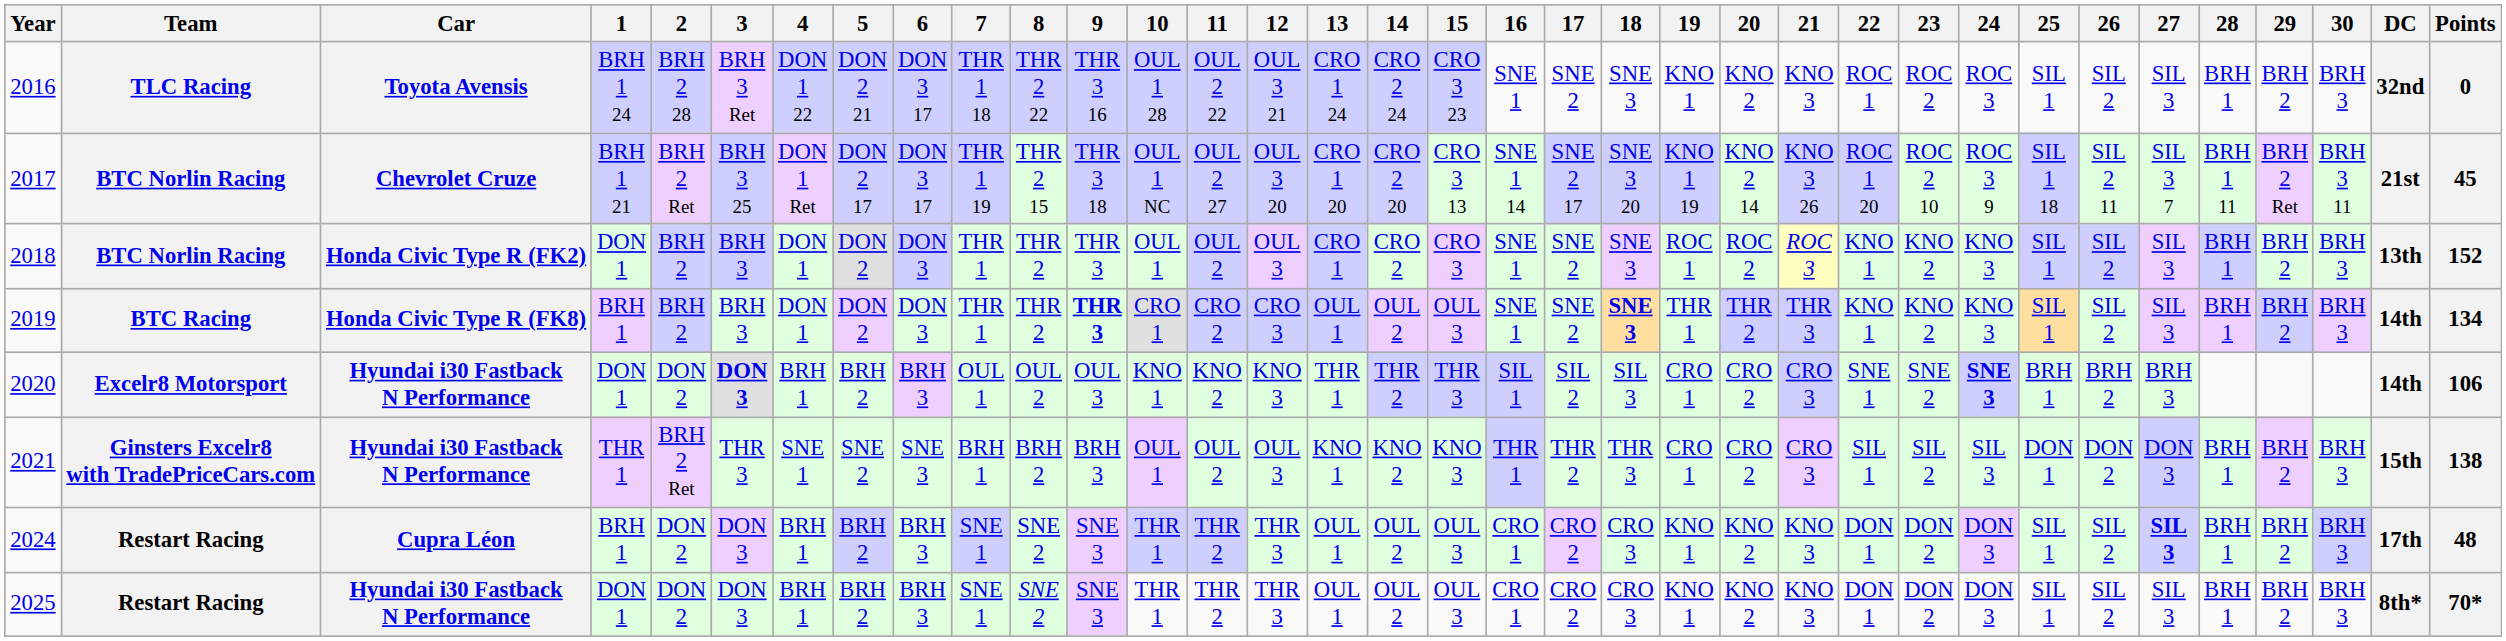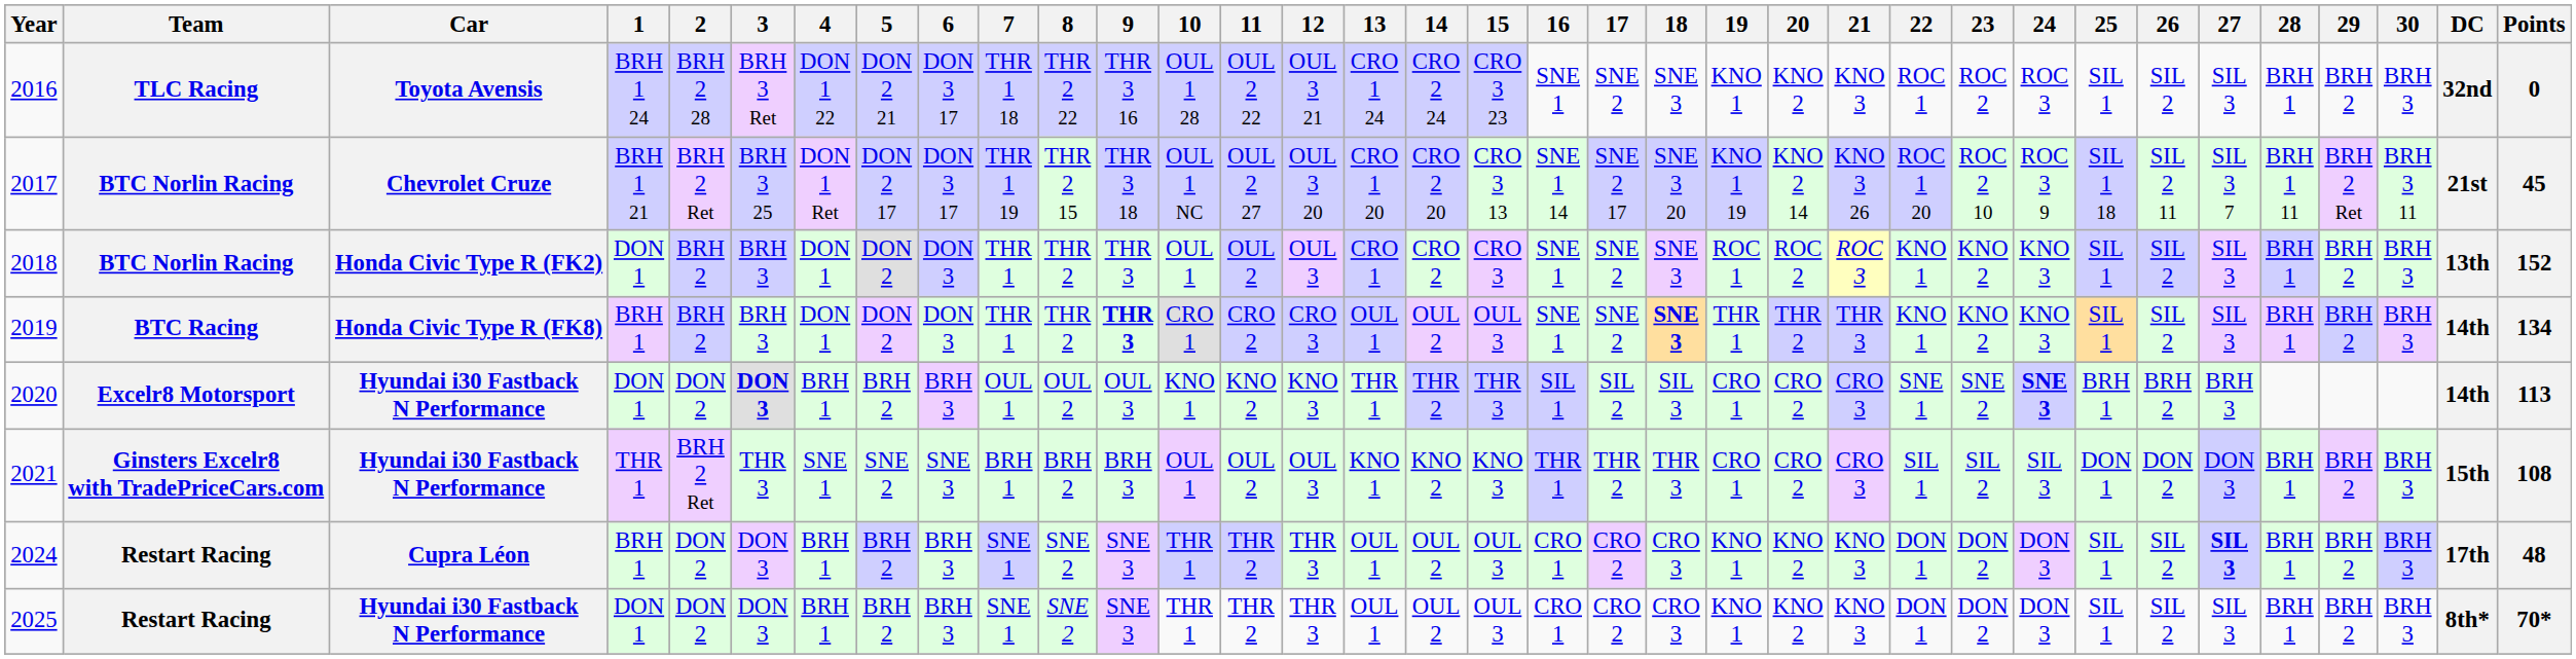 <table class="wikitable" style="text-align:center; font-size:85%">
 <tr>
 <th>Year</th>
 <th>Team</th>
 <th>Car</th>
 <th>1</th>
 <th>2</th>
 <th>3</th>
 <th>4</th>
 <th>5</th>
 <th>6</th>
 <th>7</th>
 <th>8</th>
 <th>9</th>
 <th>10</th>
 <th>11</th>
 <th>12</th>
 <th>13</th>
 <th>14</th>
 <th>15</th>
 <th>16</th>
 <th>17</th>
 <th>18</th>
 <th>19</th>
 <th>20</th>
 <th>21</th>
 <th>22</th>
 <th>23</th>
 <th>24</th>
 <th>25</th>
 <th>26</th>
 <th>27</th>
 <th>28</th>
 <th>29</th>
 <th>30</th>
 <th>DC</th>
 <th>Points</th>
 </tr>
 <tr>
 <td><a href='#'>2016</a></td>
 <th nowrap><a href='#'>TLC Racing</a></th>
 <th nowrap><a href='#'>Toyota Avensis</a></th>
 <td style="background:#CFCFFF;"><a href='#'>BRH<br>1</a><br><small>24</small></td>
 <td style="background:#CFCFFF;"><a href='#'>BRH<br>2</a><br><small>28</small></td>
 <td style="background:#EFCFFF;"><a href='#'>BRH<br>3</a><br><small>Ret</small></td>
 <td style="background:#CFCFFF;"><a href='#'>DON<br>1</a><br><small>22</small></td>
 <td style="background:#CFCFFF;"><a href='#'>DON<br>2</a><br><small>21</small></td>
 <td style="background:#CFCFFF;"><a href='#'>DON<br>3</a><br><small>17</small></td>
 <td style="background:#CFCFFF;"><a href='#'>THR<br>1</a><br><small>18</small></td>
 <td style="background:#CFCFFF;"><a href='#'>THR<br>2</a><br><small>22</small></td>
 <td style="background:#CFCFFF;"><a href='#'>THR<br>3</a><br><small>16</small></td>
 <td style="background:#CFCFFF;"><a href='#'>OUL<br>1</a><br><small>28</small></td>
 <td style="background:#CFCFFF;"><a href='#'>OUL<br>2</a><br><small>22</small></td>
 <td style="background:#CFCFFF;"><a href='#'>OUL<br>3</a><br><small>21</small></td>
 <td style="background:#CFCFFF;"><a href='#'>CRO<br>1</a><br><small>24</small></td>
 <td style="background:#CFCFFF;"><a href='#'>CRO<br>2</a><br><small>24</small></td>
 <td style="background:#CFCFFF;"><a href='#'>CRO<br>3</a><br><small>23</small></td>
 <td><a href='#'>SNE<br>1</a></td>
 <td><a href='#'>SNE<br>2</a></td>
 <td><a href='#'>SNE<br>3</a></td>
 <td><a href='#'>KNO<br>1</a></td>
 <td><a href='#'>KNO<br>2</a></td>
 <td><a href='#'>KNO<br>3</a></td>
 <td><a href='#'>ROC<br>1</a></td>
 <td><a href='#'>ROC<br>2</a></td>
 <td><a href='#'>ROC<br>3</a></td>
 <td><a href='#'>SIL<br>1</a></td>
 <td><a href='#'>SIL<br>2</a></td>
 <td><a href='#'>SIL<br>3</a></td>
 <td><a href='#'>BRH<br>1</a></td>
 <td><a href='#'>BRH<br>2</a></td>
 <td><a href='#'>BRH<br>3</a></td>
 <th>32nd</th>
 <th>0</th>
 </tr>
 <tr>
 <td><a href='#'>2017</a></td>
 <th nowrap><a href='#'>BTC Norlin Racing</a></th>
 <th nowrap><a href='#'>Chevrolet Cruze</a></th>
 <td style="background:#CFCFFF;"><a href='#'>BRH<br>1</a><br><small>21</small></td>
 <td style="background:#EFCFFF;"><a href='#'>BRH<br>2</a><br><small>Ret</small></td>
 <td style="background:#CFCFFF;"><a href='#'>BRH<br>3</a><br><small>25</small></td>
 <td style="background:#EFCFFF;"><a href='#'>DON<br>1</a><br><small>Ret</small></td>
 <td style="background:#CFCFFF;"><a href='#'>DON<br>2</a><br><small>17</small></td>
 <td style="background:#CFCFFF;"><a href='#'>DON<br>3</a><br><small>17</small></td>
 <td style="background:#CFCFFF;"><a href='#'>THR<br>1</a><br><small>19</small></td>
 <td style="background:#DFFFDF;"><a href='#'>THR<br>2</a><br><small>15</small></td>
 <td style="background:#CFCFFF;"><a href='#'>THR<br>3</a><br><small>18</small></td>
 <td style="background:#CFCFFF;"><a href='#'>OUL<br>1</a><br><small>NC</small></td>
 <td style="background:#CFCFFF;"><a href='#'>OUL<br>2</a><br><small>27</small></td>
 <td style="background:#CFCFFF;"><a href='#'>OUL<br>3</a><br><small>20</small></td>
 <td style="background:#CFCFFF;"><a href='#'>CRO<br>1</a><br><small>20</small></td>
 <td style="background:#CFCFFF;"><a href='#'>CRO<br>2</a><br><small>20</small></td>
 <td style="background:#DFFFDF;"><a href='#'>CRO<br>3</a><br><small>13</small></td>
 <td style="background:#DFFFDF;"><a href='#'>SNE<br>1</a><br><small>14</small></td>
 <td style="background:#CFCFFF;"><a href='#'>SNE<br>2</a><br><small>17</small></td>
 <td style="background:#CFCFFF;"><a href='#'>SNE<br>3</a><br><small>20</small></td>
 <td style="background:#CFCFFF;"><a href='#'>KNO<br>1</a><br><small>19</small></td>
 <td style="background:#DFFFDF;"><a href='#'>KNO<br>2</a><br><small>14</small></td>
 <td style="background:#CFCFFF;"><a href='#'>KNO<br>3</a><br><small>26</small></td>
 <td style="background:#CFCFFF;"><a href='#'>ROC<br>1</a><br><small>20</small></td>
 <td style="background:#DFFFDF;"><a href='#'>ROC<br>2</a><br><small>10</small></td>
 <td style="background:#DFFFDF;"><a href='#'>ROC<br>3</a><br><small>9</small></td>
 <td style="background:#CFCFFF;"><a href='#'>SIL<br>1</a><br><small>18</small></td>
 <td style="background:#DFFFDF;"><a href='#'>SIL<br>2</a><br><small>11</small></td>
 <td style="background:#DFFFDF;"><a href='#'>SIL<br>3</a><br><small>7</small></td>
 <td style="background:#DFFFDF;"><a href='#'>BRH<br>1</a><br><small>11</small></td>
 <td style="background:#EFCFFF;"><a href='#'>BRH<br>2</a><br><small>Ret</small></td>
 <td style="background:#DFFFDF;"><a href='#'>BRH<br>3</a><br><small>11</small></td>
 <th>21st</th>
 <th>45</th>
 </tr>
 <tr>
 <td><a href='#'>2018</a></td>
 <th nowrap><a href='#'>BTC Norlin Racing</a></th>
 <th nowrap><a href='#'>Honda Civic Type R (FK2)</a></th>
 <td style="background:#DFFFDF;"><a href='#'>DON<br>1</a><br></td>
 <td style="background:#CFCFFF;"><a href='#'>BRH<br>2</a><br></td>
 <td style="background:#CFCFFF;"><a href='#'>BRH<br>3</a><br></td>
 <td style="background:#DFFFDF;"><a href='#'>DON<br>1</a><br></td>
 <td style="background:#DFDFDF;"><a href='#'>DON<br>2</a><br></td>
 <td style="background:#CFCFFF;"><a href='#'>DON<br>3</a><br></td>
 <td style="background:#DFFFDF;"><a href='#'>THR<br>1</a><br></td>
 <td style="background:#DFFFDF;"><a href='#'>THR<br>2</a><br></td>
 <td style="background:#DFFFDF;"><a href='#'>THR<br>3</a><br></td>
 <td style="background:#DFFFDF;"><a href='#'>OUL<br>1</a><br></td>
 <td style="background:#CFCFFF;"><a href='#'>OUL<br>2</a><br></td>
 <td style="background:#EFCFFF;"><a href='#'>OUL<br>3</a><br></td>
 <td style="background:#CFCFFF;"><a href='#'>CRO<br>1</a><br></td>
 <td style="background:#DFFFDF;"><a href='#'>CRO<br>2</a><br></td>
 <td style="background:#EFCFFF;"><a href='#'>CRO<br>3</a><br></td>
 <td style="background:#DFFFDF;"><a href='#'>SNE<br>1</a><br></td>
 <td style="background:#DFFFDF;"><a href='#'>SNE<br>2</a><br></td>
 <td style="background:#EFCFFF;"><a href='#'>SNE<br>3</a><br></td>
 <td style="background:#DFFFDF;"><a href='#'>ROC<br>1</a><br></td>
 <td style="background:#DFFFDF;"><a href='#'>ROC<br>2</a><br></td>
 <td style="background:#FFFFBF;"><em><a href='#'>ROC<br>3</a></em><br></td>
 <td style="background:#DFFFDF;"><a href='#'>KNO<br>1</a><br></td>
 <td style="background:#DFFFDF;"><a href='#'>KNO<br>2</a><br></td>
 <td style="background:#DFFFDF;"><a href='#'>KNO<br>3</a><br></td>
 <td style="background:#CFCFFF;"><a href='#'>SIL<br>1</a><br></td>
 <td style="background:#CFCFFF;"><a href='#'>SIL<br>2</a><br></td>
 <td style="background:#EFCFFF;"><a href='#'>SIL<br>3</a><br></td>
 <td style="background:#CFCFFF;"><a href='#'>BRH<br>1</a><br></td>
 <td style="background:#DFFFDF;"><a href='#'>BRH<br>2</a><br></td>
 <td style="background:#DFFFDF;"><a href='#'>BRH<br>3</a><br></td>
 <th>13th</th>
 <th>152</th>
 </tr>
 <tr>
 <td><a href='#'>2019</a></td>
 <th nowrap><a href='#'>BTC Racing</a></th>
 <th nowrap><a href='#'>Honda Civic Type R (FK8)</a></th>
 <td style="background:#EFCFFF;"><a href='#'>BRH<br>1</a><br></td>
 <td style="background:#CFCFFF;"><a href='#'>BRH<br>2</a><br></td>
 <td style="background:#DFFFDF;"><a href='#'>BRH<br>3</a><br></td>
 <td style="background:#DFFFDF;"><a href='#'>DON<br>1</a><br></td>
 <td style="background:#EFCFFF;"><a href='#'>DON<br>2</a><br></td>
 <td style="background:#DFFFDF;"><a href='#'>DON<br>3</a><br></td>
 <td style="background:#DFFFDF;"><a href='#'>THR<br>1</a><br></td>
 <td style="background:#DFFFDF;"><a href='#'>THR<br>2</a><br></td>
 <td style="background:#DFFFDF;"><strong><a href='#'>THR<br>3</a><br></strong></td>
 <td style="background:#DFDFDF;"><a href='#'>CRO<br>1</a><br></td>
 <td style="background:#CFCFFF;"><a href='#'>CRO<br>2</a><br></td>
 <td style="background:#CFCFFF;"><a href='#'>CRO<br>3</a><br></td>
 <td style="background:#CFCFFF;"><a href='#'>OUL<br>1</a><br></td>
 <td style="background:#EFCFFF;"><a href='#'>OUL<br>2</a><br></td>
 <td style="background:#EFCFFF;"><a href='#'>OUL<br>3</a><br></td>
 <td style="background:#DFFFDF;"><a href='#'>SNE<br>1</a><br></td>
 <td style="background:#DFFFDF;"><a href='#'>SNE<br>2</a><br></td>
 <td style="background:#FFDF9F;"><strong><a href='#'>SNE<br>3</a></strong><br></td>
 <td style="background:#DFFFDF;"><a href='#'>THR<br>1</a><br></td>
 <td style="background:#CFCFFF;"><a href='#'>THR<br>2</a><br></td>
 <td style="background:#CFCFFF;"><a href='#'>THR<br>3</a><br></td>
 <td style="background:#DFFFDF;"><a href='#'>KNO<br>1</a><br></td>
 <td style="background:#DFFFDF;"><a href='#'>KNO<br>2</a><br></td>
 <td style="background:#DFFFDF;"><a href='#'>KNO<br>3</a><br></td>
 <td style="background:#FFDF9F;"><a href='#'>SIL<br>1</a><br></td>
 <td style="background:#DFFFDF;"><a href='#'>SIL<br>2</a><br></td>
 <td style="background:#EFCFFF;"><a href='#'>SIL<br>3</a><br></td>
 <td style="background:#EFCFFF;"><a href='#'>BRH<br>1</a><br></td>
 <td style="background:#CFCFFF;"><a href='#'>BRH<br>2</a><br></td>
 <td style="background:#EFCFFF;"><a href='#'>BRH<br>3</a><br></td>
 <th>14th</th>
 <th>134</th>
 </tr>
 <tr>
 <td><a href='#'>2020</a></td>
 <th nowrap><a href='#'>Excelr8 Motorsport</a></th>
 <th nowrap><a href='#'>Hyundai i30 Fastback<br>N Performance</a></th>
 <td style="background:#DFFFDF;"><a href='#'>DON<br>1</a><br></td>
 <td style="background:#DFFFDF;"><a href='#'>DON<br>2</a><br></td>
 <td style="background:#DFDFDF;"><strong><a href='#'>DON<br>3</a></strong><br></td>
 <td style="background:#DFFFDF;"><a href='#'>BRH<br>1</a><br></td>
 <td style="background:#DFFFDF;"><a href='#'>BRH<br>2</a><br></td>
 <td style="background:#EFCFFF;"><a href='#'>BRH<br>3</a><br></td>
 <td style="background:#DFFFDF;"><a href='#'>OUL<br>1</a><br></td>
 <td style="background:#DFFFDF;"><a href='#'>OUL<br>2</a><br></td>
 <td style="background:#DFFFDF;"><a href='#'>OUL<br>3</a><br></td>
 <td style="background:#DFFFDF;"><a href='#'>KNO<br>1</a><br></td>
 <td style="background:#DFFFDF;"><a href='#'>KNO<br>2</a><br></td>
 <td style="background:#DFFFDF;"><a href='#'>KNO<br>3</a><br></td>
 <td style="background:#DFFFDF;"><a href='#'>THR<br>1</a><br></td>
 <td style="background:#CFCFFF;"><a href='#'>THR<br>2</a><br></td>
 <td style="background:#CFCFFF;"><a href='#'>THR<br>3</a><br></td>
 <td style="background:#CFCFFF;"><a href='#'>SIL<br>1</a><br></td>
 <td style="background:#DFFFDF;"><a href='#'>SIL<br>2</a><br></td>
 <td style="background:#DFFFDF;"><a href='#'>SIL<br>3</a><br></td>
 <td style="background:#DFFFDF;"><a href='#'>CRO<br>1</a><br></td>
 <td style="background:#DFFFDF;"><a href='#'>CRO<br>2</a><br></td>
 <td style="background:#CFCFFF;"><a href='#'>CRO<br>3</a><br></td>
 <td style="background:#DFFFDF;"><a href='#'>SNE<br>1</a><br></td>
 <td style="background:#DFFFDF;"><a href='#'>SNE<br>2</a><br></td>
 <td style="background:#CFCFFF;"><strong><a href='#'>SNE<br>3</a></strong><br></td>
 <td style="background:#DFFFDF;"><a href='#'>BRH<br>1</a><br></td>
 <td style="background:#DFFFDF;"><a href='#'>BRH<br>2</a><br></td>
 <td style="background:#DFFFDF;"><a href='#'>BRH<br>3</a><br></td>
 <td></td>
 <td></td>
 <td></td>
 <th>14th</th>
-<th>106</th>
+<th>113</th>
 </tr>
 <tr>
 <td><a href='#'>2021</a></td>
 <th nowrap><a href='#'>Ginsters Excelr8<br>with TradePriceCars.com</a></th>
 <th nowrap><a href='#'>Hyundai i30 Fastback<br>N Performance</a></th>
 <td style="background:#EFCFFF;"><a href='#'>THR<br>1</a><br></td>
 <td style="background:#EFCFFF;"><a href='#'>BRH<br>2</a><br><small>Ret</small></td>
 <td style="background:#DFFFDF;"><a href='#'>THR<br>3</a><br></td>
 <td style="background:#DFFFDF;"><a href='#'>SNE<br>1</a><br></td>
 <td style="background:#DFFFDF;"><a href='#'>SNE<br>2</a><br></td>
 <td style="background:#DFFFDF;"><a href='#'>SNE<br>3</a><br></td>
 <td style="background:#DFFFDF;"><a href='#'>BRH<br>1</a><br></td>
 <td style="background:#DFFFDF;"><a href='#'>BRH<br>2</a><br></td>
 <td style="background:#DFFFDF;"><a href='#'>BRH<br>3</a><br></td>
 <td style="background:#EFCFFF;"><a href='#'>OUL<br>1</a><br></td>
 <td style="background:#DFFFDF;"><a href='#'>OUL<br>2</a><br></td>
 <td style="background:#DFFFDF;"><a href='#'>OUL<br>3</a><br></td>
 <td style="background:#DFFFDF;"><a href='#'>KNO<br>1</a><br></td>
 <td style="background:#DFFFDF;"><a href='#'>KNO<br>2</a><br></td>
 <td style="background:#DFFFDF;"><a href='#'>KNO<br>3</a><br></td>
 <td style="background:#CFCFFF;"><a href='#'>THR<br>1</a><br></td>
 <td style="background:#DFFFDF;"><a href='#'>THR<br>2</a><br></td>
 <td style="background:#DFFFDF;"><a href='#'>THR<br>3</a><br></td>
 <td style="background:#DFFFDF;"><a href='#'>CRO<br>1</a><br></td>
 <td style="background:#DFFFDF;"><a href='#'>CRO<br>2</a><br></td>
 <td style="background:#EFCFFF;"><a href='#'>CRO<br>3</a><br></td>
 <td style="background:#DFFFDF;"><a href='#'>SIL<br>1</a><br></td>
 <td style="background:#DFFFDF;"><a href='#'>SIL<br>2</a><br></td>
 <td style="background:#DFFFDF;"><a href='#'>SIL<br>3</a><br></td>
 <td style="background:#DFFFDF;"><a href='#'>DON<br>1</a><br></td>
 <td style="background:#DFFFDF;"><a href='#'>DON<br>2</a><br></td>
 <td style="background:#CFCFFF;"><a href='#'>DON<br>3</a><br></td>
 <td style="background:#DFFFDF;"><a href='#'>BRH<br>1</a><br></td>
 <td style="background:#EFCFFF;"><a href='#'>BRH<br>2</a><br></td>
 <td style="background:#DFFFDF;"><a href='#'>BRH<br>3</a><br></td>
 <th>15th</th>
-<th>138</th>
+<th>108</th>
 </tr>
 <tr>
 <td><a href='#'>2024</a></td>
 <th nowrap>Restart Racing</th>
 <th nowrap><a href='#'>Cupra Léon</a></th>
 <td style="background:#DFFFDF;"><a href='#'>BRH<br>1</a><br></td>
 <td style="background:#DFFFDF;"><a href='#'>DON<br>2</a><br></td>
 <td style="background:#EFCFFF;"><a href='#'>DON<br>3</a><br></td>
 <td style="background:#DFFFDF;"><a href='#'>BRH<br>1</a><br></td>
 <td style="background:#CFCFFF;"><a href='#'>BRH<br>2</a><br></td>
 <td style="background:#DFFFDF;"><a href='#'>BRH<br>3</a><br></td>
 <td style="background:#CFCFFF;"><a href='#'>SNE<br>1</a><br></td>
 <td style="background:#DFFFDF;"><a href='#'>SNE<br>2</a><br></td>
 <td style="background:#EFCFFF;"><a href='#'>SNE<br>3</a><br></td>
 <td style="background:#CFCFFF;"><a href='#'>THR<br>1</a><br></td>
 <td style="background:#CFCFFF;"><a href='#'>THR<br>2</a><br></td>
 <td style="background:#DFFFDF;"><a href='#'>THR<br>3</a><br></td>
 <td style="background:#DFFFDF;"><a href='#'>OUL<br>1</a><br></td>
 <td style="background:#DFFFDF;"><a href='#'>OUL<br>2</a><br></td>
 <td style="background:#DFFFDF;"><a href='#'>OUL<br>3</a><br></td>
 <td style="background:#DFFFDF;"><a href='#'>CRO<br>1</a><br></td>
 <td style="background:#EFCFFF;"><a href='#'>CRO<br>2</a><br></td>
 <td style="background:#DFFFDF;"><a href='#'>CRO<br>3</a><br></td>
 <td style="background:#DFFFDF;"><a href='#'>KNO<br>1</a><br></td>
 <td style="background:#DFFFDF;"><a href='#'>KNO<br>2</a><br></td>
 <td style="background:#DFFFDF;"><a href='#'>KNO<br>3</a><br></td>
 <td style="background:#DFFFDF;"><a href='#'>DON<br>1</a><br></td>
 <td style="background:#DFFFDF;"><a href='#'>DON<br>2</a><br></td>
 <td style="background:#EFCFFF;"><a href='#'>DON<br>3</a><br></td>
 <td style="background:#DFFFDF;"><a href='#'>SIL<br>1</a><br></td>
 <td style="background:#DFFFDF;"><a href='#'>SIL<br>2</a><br></td>
 <td style="background:#CFCFFF;"><strong><a href='#'>SIL<br>3</a></strong><br></td>
 <td style="background:#DFFFDF;"><a href='#'>BRH<br>1</a><br></td>
 <td style="background:#DFFFDF;"><a href='#'>BRH<br>2</a><br></td>
 <td style="background:#CFCFFF;"><a href='#'>BRH<br>3</a><br></td>
 <th>17th</th>
 <th>48</th>
 </tr>
 <tr>
 <td><a href='#'>2025</a></td>
 <th>Restart Racing</th>
 <th><a href='#'>Hyundai i30 Fastback<br>N Performance</a></th>
 <td style="background:#DFFFDF;"><a href='#'>DON<br>1</a><br></td>
 <td style="background:#DFFFDF;"><a href='#'>DON<br>2</a><br></td>
 <td style="background:#DFFFDF;"><a href='#'>DON<br>3</a><br></td>
 <td style="background:#DFFFDF;"><a href='#'>BRH<br>1</a><br></td>
 <td style="background:#DFFFDF;"><a href='#'>BRH<br>2</a><br></td>
 <td style="background:#DFFFDF;"><a href='#'>BRH<br>3</a><br></td>
 <td style="background:#DFFFDF;"><a href='#'>SNE<br>1</a><br></td>
 <td style="background:#DFFFDF;"><em><a href='#'>SNE<br>2</a></em><br></td>
 <td style="background:#EFCFFF;"><a href='#'>SNE<br>3</a><br></td>
 <td style="background:#;"><a href='#'>THR<br>1</a><br></td>
 <td style="background:#;"><a href='#'>THR<br>2</a><br></td>
 <td style="background:#;"><a href='#'>THR<br>3</a><br></td>
 <td style="background:#;"><a href='#'>OUL<br>1</a><br></td>
 <td style="background:#;"><a href='#'>OUL<br>2</a><br></td>
 <td style="background:#;"><a href='#'>OUL<br>3</a><br></td>
 <td style="background:#;"><a href='#'>CRO<br>1</a><br></td>
 <td style="background:#;"><a href='#'>CRO<br>2</a><br></td>
 <td style="background:#;"><a href='#'>CRO<br>3</a><br></td>
 <td style="background:#;"><a href='#'>KNO<br>1</a><br></td>
 <td style="background:#;"><a href='#'>KNO<br>2</a><br></td>
 <td style="background:#;"><a href='#'>KNO<br>3</a><br></td>
 <td style="background:#;"><a href='#'>DON<br>1</a><br></td>
 <td style="background:#;"><a href='#'>DON<br>2</a><br></td>
 <td style="background:#;"><a href='#'>DON<br>3</a><br></td>
 <td style="background:#;"><a href='#'>SIL<br>1</a><br></td>
 <td style="background:#;"><a href='#'>SIL<br>2</a><br></td>
 <td style="background:#;"><a href='#'>SIL<br>3</a><br></td>
 <td style="background:#;"><a href='#'>BRH<br>1</a><br></td>
 <td style="background:#;"><a href='#'>BRH<br>2</a><br></td>
 <td style="background:#;"><a href='#'>BRH<br>3</a><br></td>
 <th>8th*</th>
 <th>70*</th>
 </tr>
 </table>
